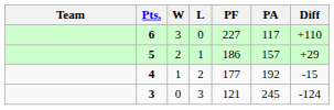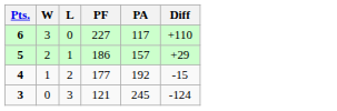 <table class=wikitable style="font-size:90%;">
 <tr align=center>
-<th width=150px>Team</th>
 <th width=30px><a href='#'>Pts.</a></th>
 <th width=20px>W</th>
 <th width=20px>L</th>
 <th width=40px>PF</th>
 <th width=40px>PA</th>
 <th width=40px>Diff</th>
 </tr>
 <tr align=center bgcolor="#ccffcc">
-<td align=left></td>
 <td><strong>6</strong></td>
 <td>3</td>
 <td>0</td>
 <td>227</td>
 <td>117</td>
 <td>+110</td>
 </tr>
 <tr align=center bgcolor="#ccffcc">
-<td align=left></td>
 <td><strong>5</strong></td>
 <td>2</td>
 <td>1</td>
 <td>186</td>
 <td>157</td>
 <td>+29</td>
 </tr>
 <tr align=center>
-<td align=left></td>
 <td><strong>4</strong></td>
 <td>1</td>
 <td>2</td>
 <td>177</td>
 <td>192</td>
 <td>-15</td>
 </tr>
 <tr align=center>
-<td align=left></td>
 <td><strong>3</strong></td>
 <td>0</td>
 <td>3</td>
 <td>121</td>
 <td>245</td>
 <td>-124</td>
 </tr>
 </table>
